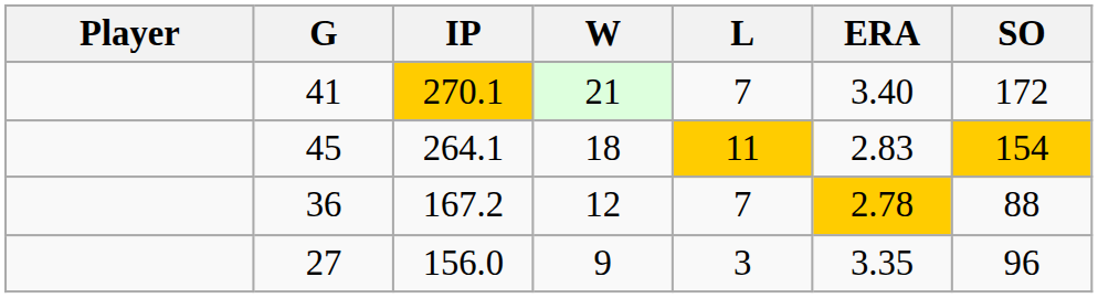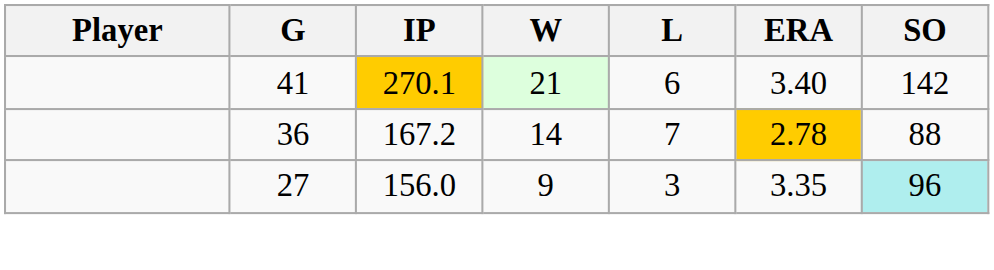 <table class="wikitable sortable">
 <tr>
 <th bgcolor="#DDDDFF" width="16%">Player</th>
 <th bgcolor="#DDDDFF" width="9%">G</th>
 <th bgcolor="#DDDDFF" width="9%">IP</th>
 <th bgcolor="#DDDDFF" width="9%">W</th>
 <th bgcolor="#DDDDFF" width="9%">L</th>
 <th bgcolor="#DDDDFF" width="9%">ERA</th>
 <th bgcolor="#DDDDFF" width="9%">SO</th>
 </tr>
 <tr align="center">
 <td></td>
 <td>41</td>
 <td bgcolor="#FFCC00">270.1</td>
 <td bgcolor="#DDFFDD">21</td>
-<td>7</td>
+<td>6</td>
 <td>3.40</td>
-<td>172</td>
-</tr>
-<tr align="center">
-<td></td>
-<td>45</td>
-<td>264.1</td>
-<td>18</td>
-<td bgcolor="#FFCC00">11</td>
-<td>2.83</td>
-<td bgcolor="#FFCC00">154</td>
+<td>142</td>
 </tr>
 <tr align="center">
 <td></td>
 <td>36</td>
 <td>167.2</td>
-<td>12</td>
+<td>14</td>
 <td>7</td>
 <td bgcolor="#FFCC00">2.78</td>
 <td>88</td>
 </tr>
 <tr align="center">
 <td></td>
 <td>27</td>
 <td>156.0</td>
 <td>9</td>
 <td>3</td>
 <td>3.35</td>
-<td>96</td>
+<td style="background: paleturquoise;">96</td>
 </tr>
 </table>
